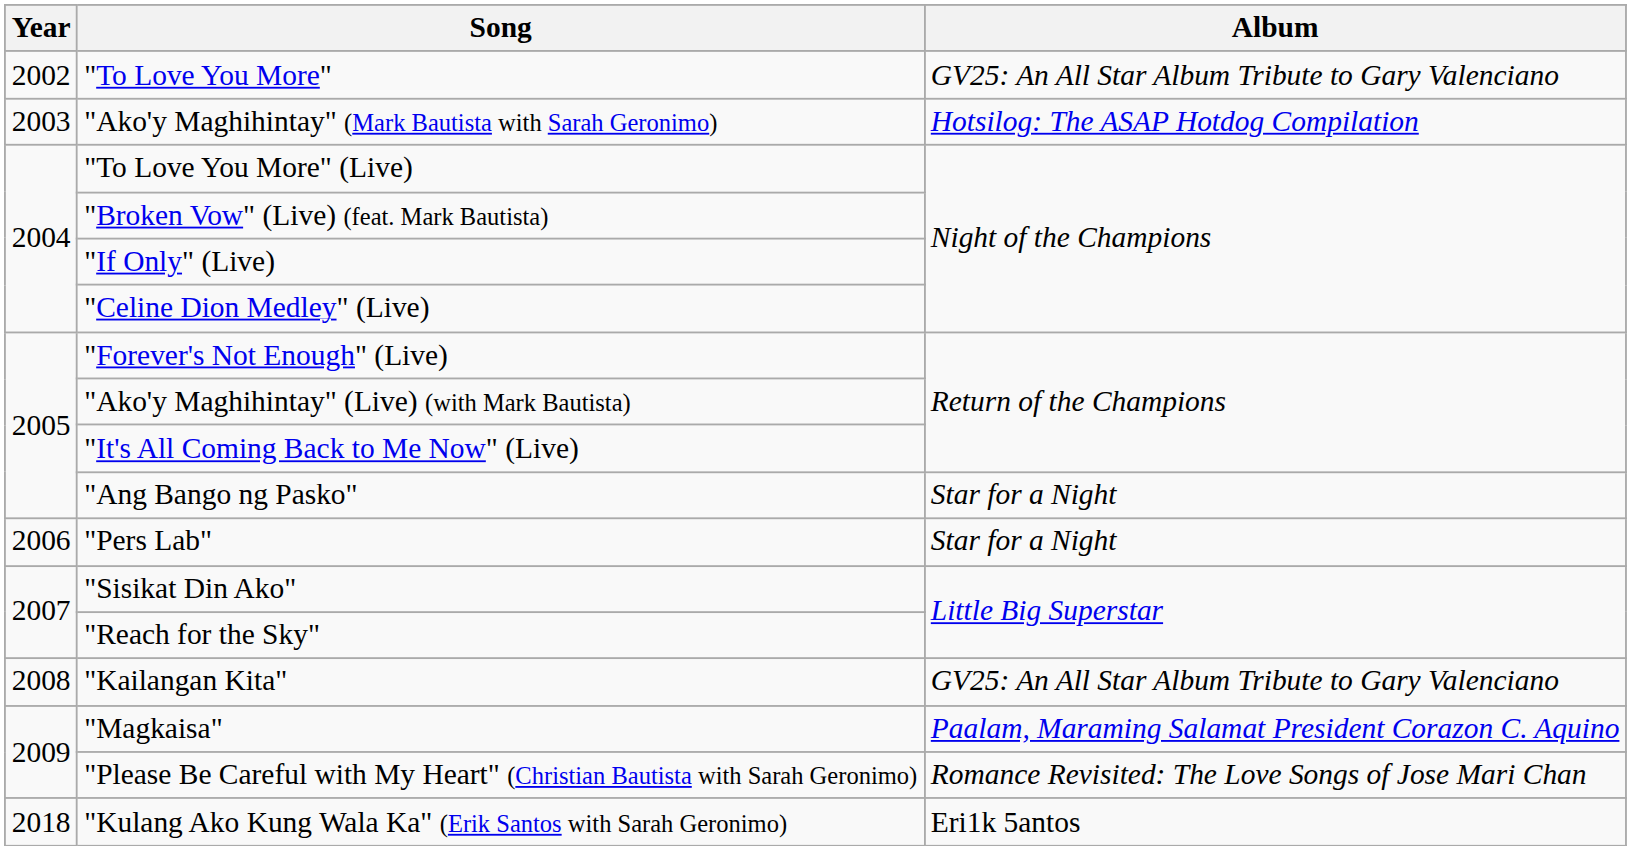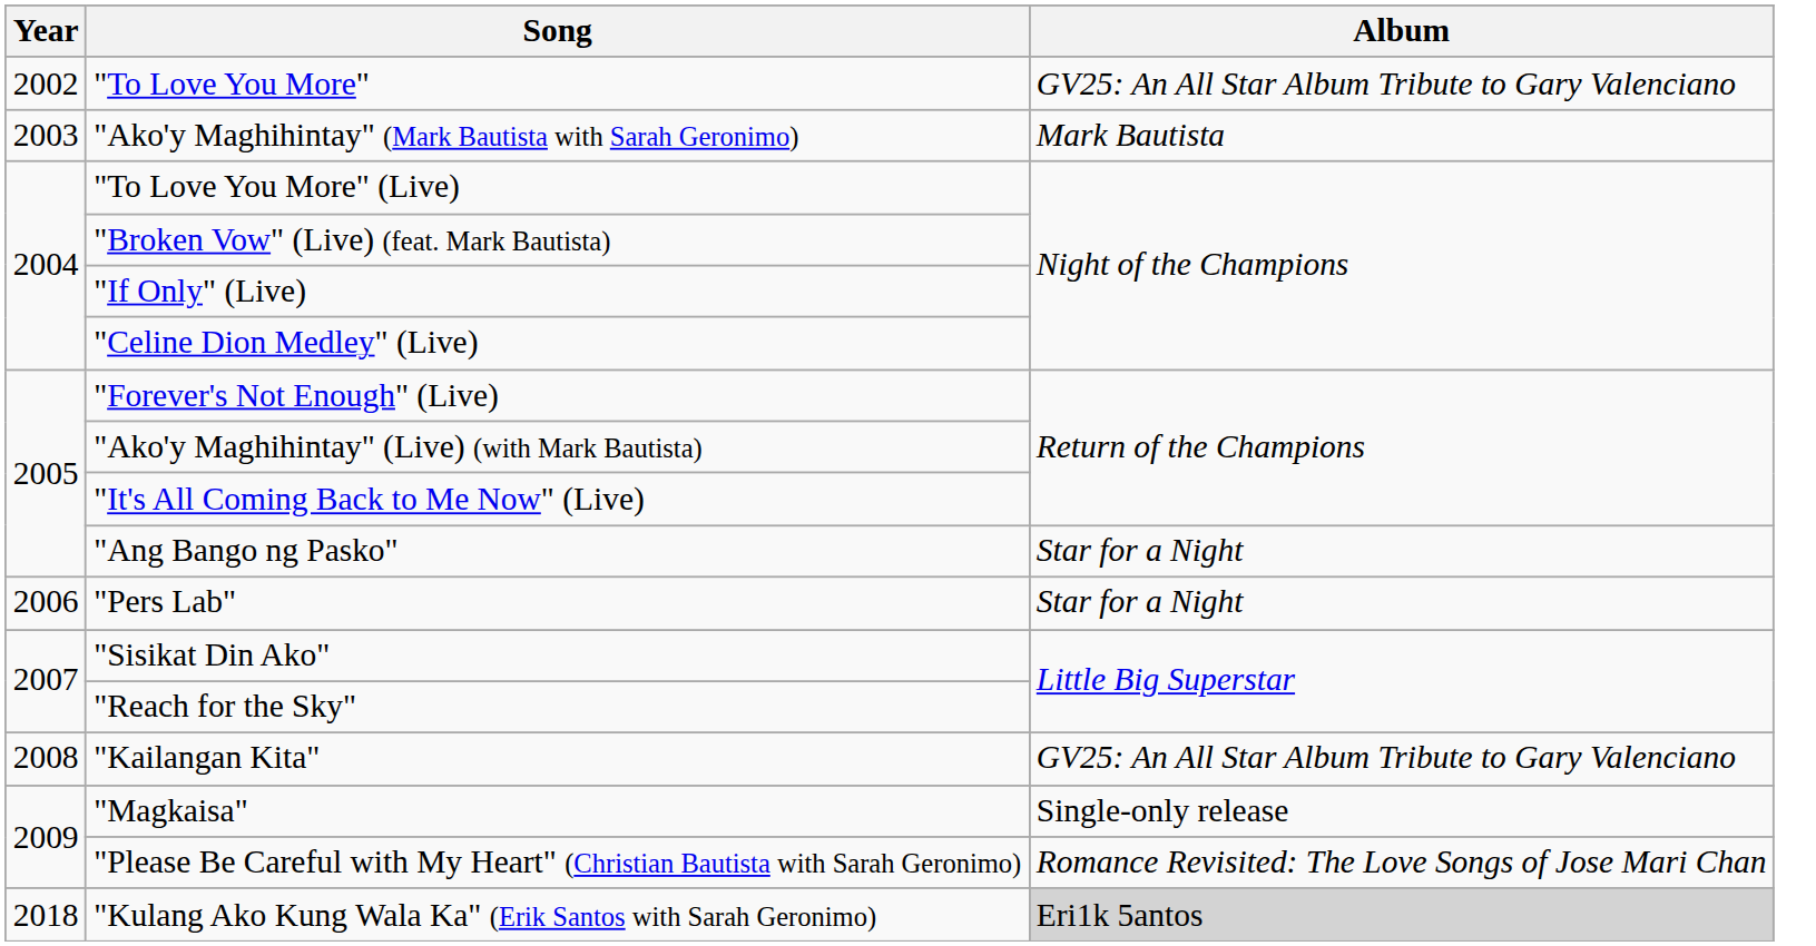 <table class="wikitable">
 <tr>
 <th>Year</th>
 <th>Song</th>
 <th>Album</th>
 </tr>
 <tr>
 <td>2002</td>
 <td>"<a href='#'>To Love You More</a>"</td>
 <td><em>GV25: An All Star Album Tribute to Gary Valenciano</em></td>
 </tr>
 <tr>
 <td>2003</td>
 <td>"Ako'y Maghihintay" <small>(<a href='#'>Mark Bautista</a> with <a href='#'>Sarah Geronimo</a>)</small></td>
-<td><em><a href='#'>Hotsilog: The ASAP Hotdog Compilation</a></em></td>
+<td><em>Mark Bautista</em></td>
 </tr>
 <tr>
 <td rowspan=4>2004</td>
 <td>"To Love You More" (Live)</td>
 <td rowspan=4><em>Night of the Champions</em></td>
 </tr>
 <tr>
 <td>"<a href='#'>Broken Vow</a>" (Live) <small>(feat. Mark Bautista)</small></td>
 </tr>
 <tr>
 <td>"<a href='#'>If Only</a>" (Live)</td>
 </tr>
 <tr>
 <td>"<a href='#'>Celine Dion Medley</a>" (Live)</td>
 </tr>
 <tr>
 <td rowspan=4>2005</td>
 <td>"<a href='#'>Forever's Not Enough</a>" (Live)</td>
 <td rowspan=3><em>Return of the Champions</em></td>
 </tr>
 <tr>
 <td>"Ako'y Maghihintay" (Live) <small>(with Mark Bautista)</small></td>
 </tr>
 <tr>
 <td>"<a href='#'>It's All Coming Back to Me Now</a>" (Live)</td>
 </tr>
 <tr>
 <td>"Ang Bango ng Pasko"</td>
 <td><em>Star for a Night</em></td>
 </tr>
 <tr>
 <td>2006</td>
 <td>"Pers Lab"</td>
 <td><em>Star for a Night</em></td>
 </tr>
 <tr>
 <td rowspan=2>2007</td>
 <td>"Sisikat Din Ako"</td>
 <td rowspan=2><em><a href='#'>Little Big Superstar</a></em></td>
 </tr>
 <tr>
 <td>"Reach for the Sky"</td>
 </tr>
 <tr>
 <td>2008</td>
 <td>"Kailangan Kita"</td>
 <td><em>GV25: An All Star Album Tribute to Gary Valenciano</em></td>
 </tr>
 <tr>
 <td rowspan=2>2009</td>
 <td>"Magkaisa"</td>
-<td><em><a href='#'>Paalam, Maraming Salamat President Corazon C. Aquino</a></em></td>
+<td>Single-only release</td>
 </tr>
 <tr>
 <td>"Please Be Careful with My Heart" <small>(<a href='#'>Christian Bautista</a> with Sarah Geronimo)</small></td>
 <td><em>Romance Revisited: The Love Songs of Jose Mari Chan</em></td>
 </tr>
 <tr>
 <td>2018</td>
 <td>"Kulang Ako Kung Wala Ka" <small>(<a href='#'>Erik Santos</a> with Sarah Geronimo)</small></td>
-<td>Eri1k 5antos</td>
+<td style="background: lightgrey;">Eri1k 5antos</td>
 </tr>
 </table>
